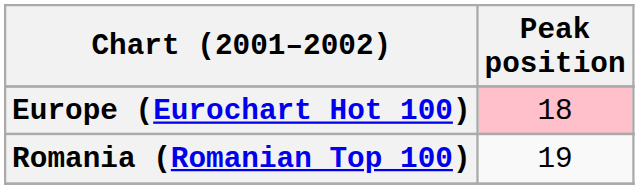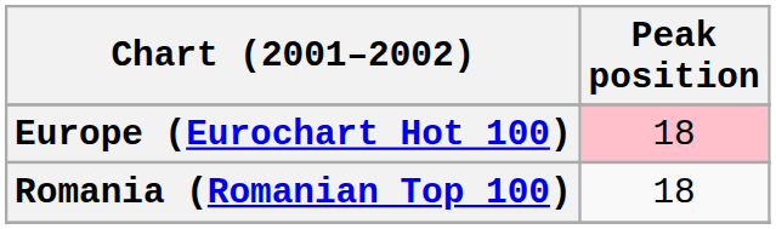 <table class="wikitable sortable plainrowheaders" style="text-align:center">
 <tr>
 <th scope="col">Chart (2001–2002)</th>
 <th scope="col">Peak<br>position</th>
 </tr>
 <tr>
 </tr>
 <tr>
 </tr>
 <tr>
 </tr>
 <tr>
 <th scope="row">Europe (<a href='#'>Eurochart Hot 100</a>)</th>
 <td style="background: pink;">18</td>
 </tr>
 <tr>
 </tr>
 <tr>
 </tr>
 <tr>
 </tr>
 <tr>
 </tr>
 <tr>
 </tr>
 <tr>
 </tr>
 <tr>
 <th scope="row">Romania (<a href='#'>Romanian Top 100</a>)</th>
-<td>19</td>
+<td>18</td>
 </tr>
 <tr>
 </tr>
 <tr>
 </tr>
 <tr>
 </tr>
 </table>
